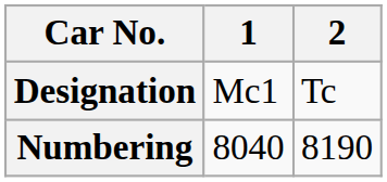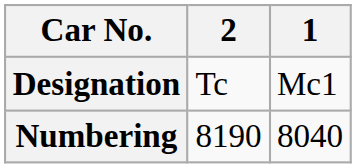 <table class="wikitable">
 <tr>
 <th>Car No.</th>
+<th>2</th>
 <th>1</th>
-<th>2</th>
 </tr>
 <tr>
 <th>Designation</th>
+<td>Tc</td>
 <td>Mc1</td>
-<td>Tc</td>
 </tr>
 <tr>
 <th>Numbering</th>
+<td>8190</td>
 <td>8040</td>
-<td>8190</td>
 </tr>
 </table>
